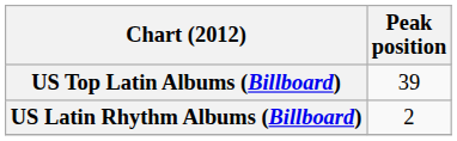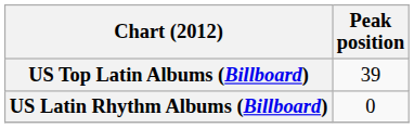 <table class="wikitable sortable plainrowheaders">
 <tr>
 <th>Chart (2012)</th>
 <th>Peak<br>position</th>
 </tr>
 <tr>
 <th scope="row">US Top Latin Albums (<em><a href='#'>Billboard</a></em>)</th>
 <td style="text-align:center;">39</td>
 </tr>
 <tr>
 <th scope="row">US Latin Rhythm Albums (<em><a href='#'>Billboard</a></em>)</th>
-<td style="text-align:center;">2</td>
+<td style="text-align:center;">0</td>
 </tr>
 <tr>
 </tr>
 </table>
